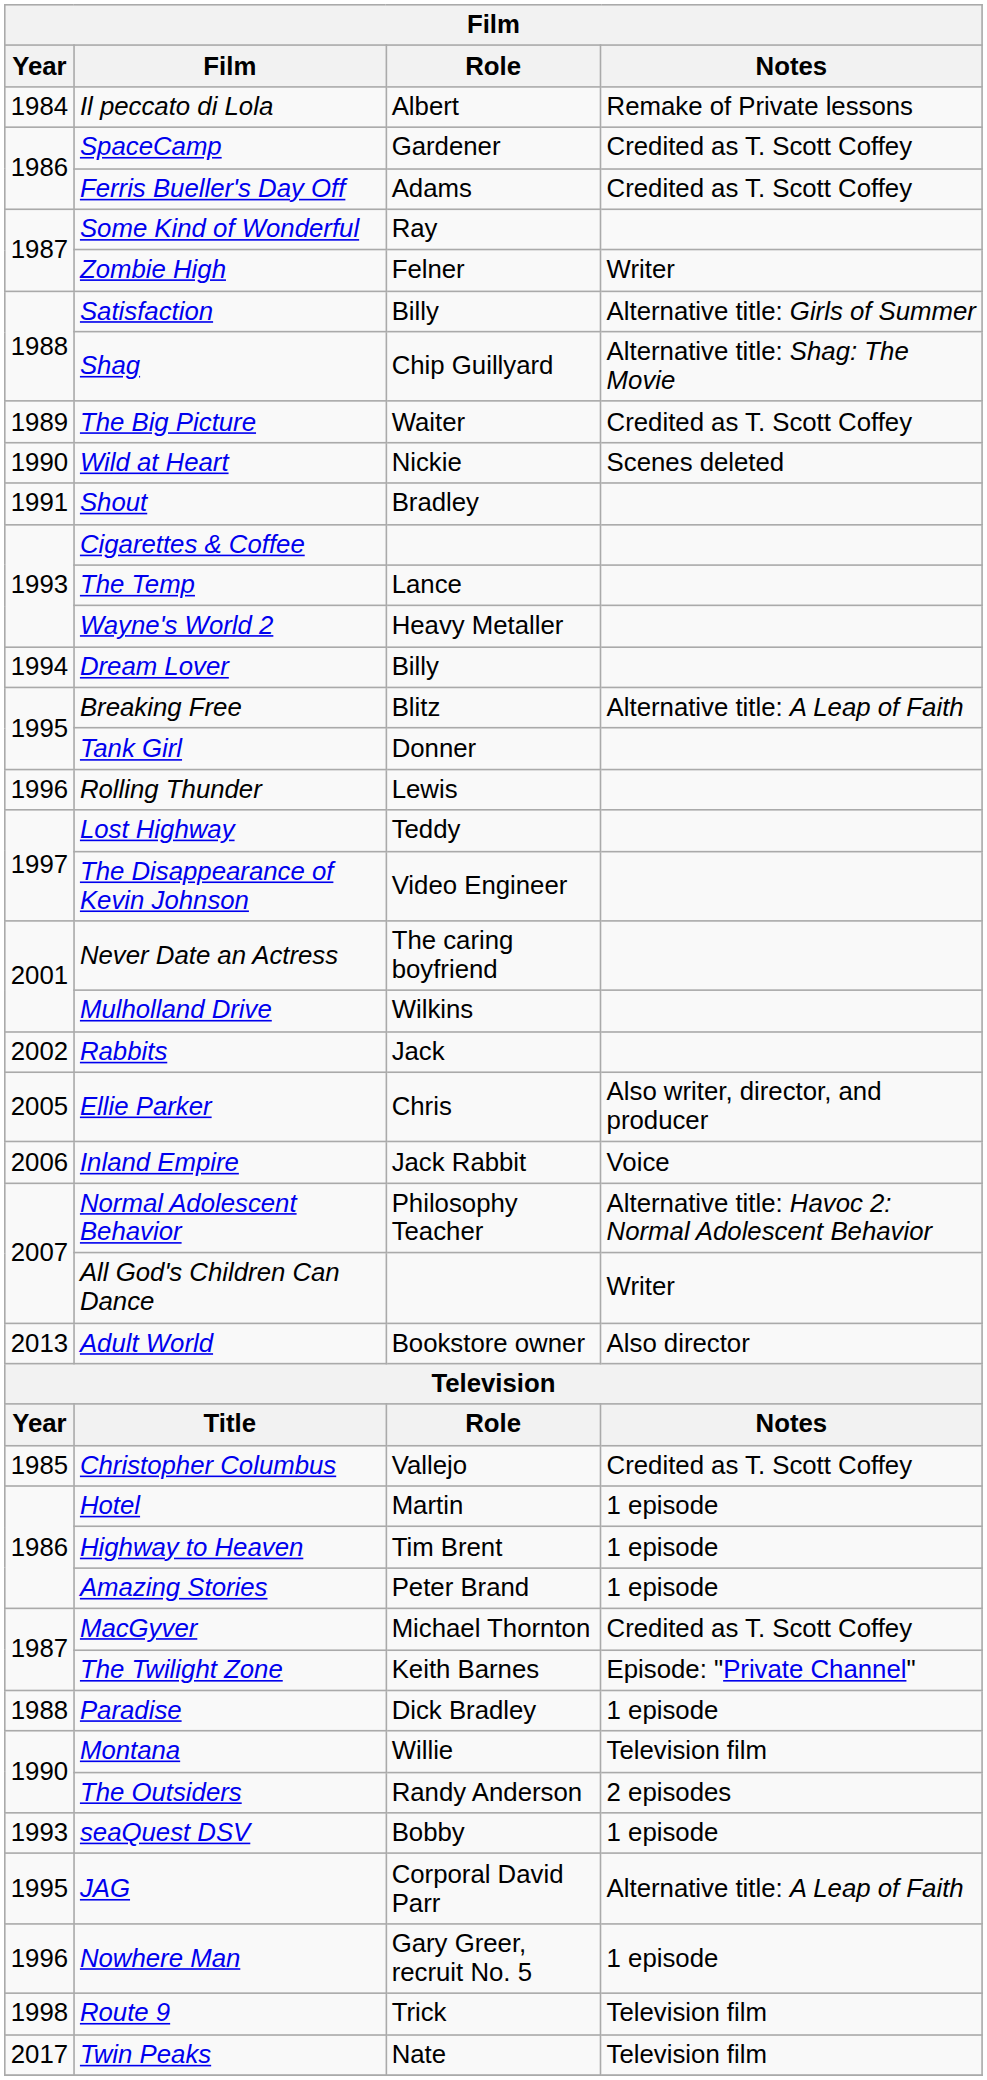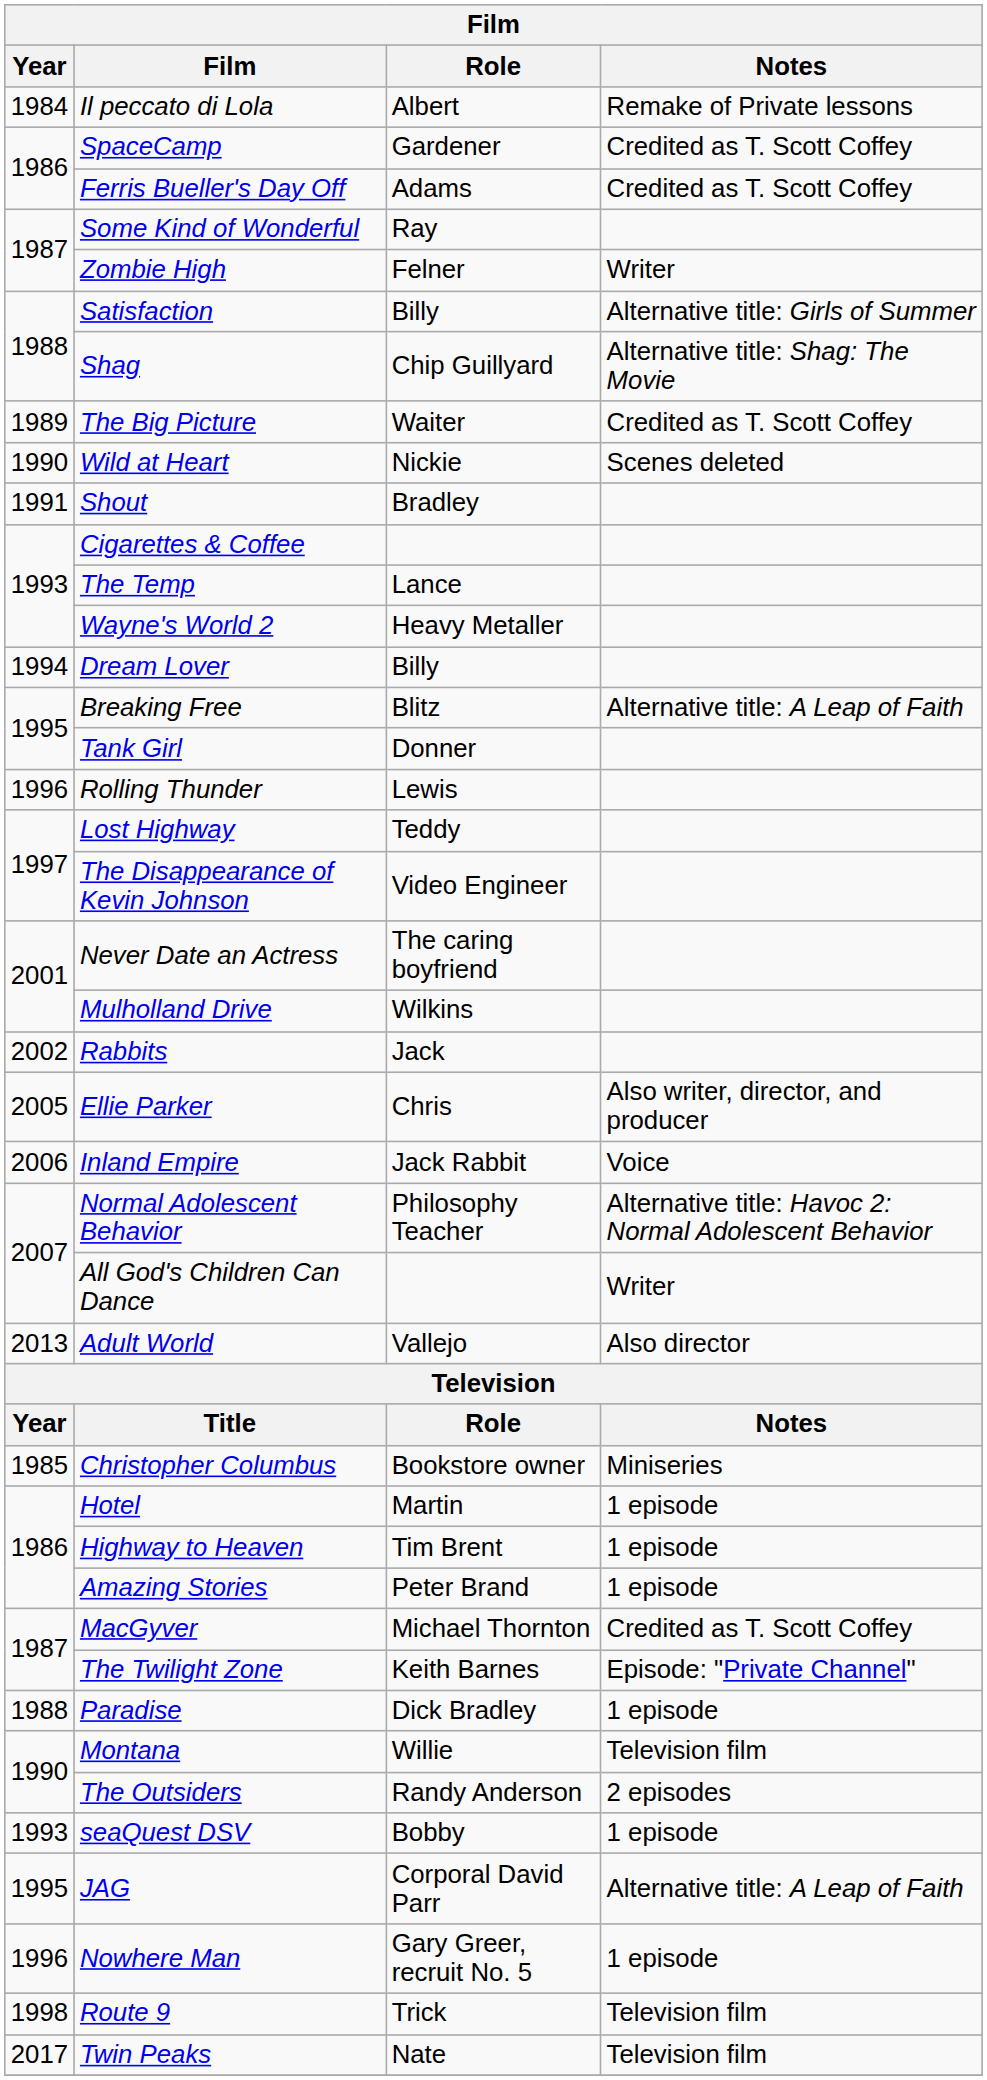 <table class="wikitable">
 <tr>
 <th colspan="4">Film</th>
 </tr>
 <tr>
 <th>Year</th>
 <th>Film</th>
 <th>Role</th>
 <th>Notes</th>
 </tr>
 <tr>
 <td>1984</td>
 <td><em>Il peccato di Lola</em></td>
 <td>Albert</td>
 <td>Remake of Private lessons</td>
 </tr>
 <tr>
 <td rowspan=2>1986</td>
 <td><em><a href='#'>SpaceCamp</a></em></td>
 <td>Gardener</td>
 <td>Credited as T. Scott Coffey</td>
 </tr>
 <tr>
 <td><em><a href='#'>Ferris Bueller's Day Off</a></em></td>
 <td>Adams</td>
 <td>Credited as T. Scott Coffey</td>
 </tr>
 <tr>
 <td rowspan=2>1987</td>
 <td><em><a href='#'>Some Kind of Wonderful</a></em></td>
 <td>Ray</td>
 <td></td>
 </tr>
 <tr>
 <td><em><a href='#'>Zombie High</a></em></td>
 <td>Felner</td>
 <td>Writer</td>
 </tr>
 <tr>
 <td rowspan=2>1988</td>
 <td><em><a href='#'>Satisfaction</a></em></td>
 <td>Billy</td>
 <td>Alternative title: <em>Girls of Summer</em></td>
 </tr>
 <tr>
 <td><em><a href='#'>Shag</a></em></td>
 <td>Chip Guillyard</td>
 <td>Alternative title: <em>Shag: The Movie</em></td>
 </tr>
 <tr>
 <td>1989</td>
 <td><em><a href='#'>The Big Picture</a></em></td>
 <td>Waiter</td>
 <td>Credited as T. Scott Coffey</td>
 </tr>
 <tr>
 <td>1990</td>
 <td><em><a href='#'>Wild at Heart</a></em></td>
 <td>Nickie</td>
 <td>Scenes deleted</td>
 </tr>
 <tr>
 <td>1991</td>
 <td><em><a href='#'>Shout</a></em></td>
 <td>Bradley</td>
 <td></td>
 </tr>
 <tr>
 <td rowspan=3>1993</td>
 <td><em><a href='#'>Cigarettes & Coffee</a></em></td>
 <td></td>
 <td></td>
 </tr>
 <tr>
 <td><em><a href='#'>The Temp</a></em></td>
 <td>Lance</td>
 <td></td>
 </tr>
 <tr>
 <td><em><a href='#'>Wayne's World 2</a></em></td>
 <td>Heavy Metaller</td>
 <td></td>
 </tr>
 <tr>
 <td>1994</td>
 <td><em><a href='#'>Dream Lover</a></em></td>
 <td>Billy</td>
 <td></td>
 </tr>
 <tr>
 <td rowspan=2>1995</td>
 <td><em>Breaking Free</em></td>
 <td>Blitz</td>
 <td>Alternative title: <em>A Leap of Faith</em></td>
 </tr>
 <tr>
 <td><em><a href='#'>Tank Girl</a></em></td>
 <td>Donner</td>
 <td></td>
 </tr>
 <tr>
 <td>1996</td>
 <td><em>Rolling Thunder</em></td>
 <td>Lewis</td>
 <td></td>
 </tr>
 <tr>
 <td rowspan=2>1997</td>
 <td><em><a href='#'>Lost Highway</a></em></td>
 <td>Teddy</td>
 <td></td>
 </tr>
 <tr>
 <td><em><a href='#'>The Disappearance of Kevin Johnson</a></em></td>
 <td>Video Engineer</td>
 <td></td>
 </tr>
 <tr>
 <td rowspan=2>2001</td>
 <td><em>Never Date an Actress</em></td>
 <td>The caring boyfriend</td>
 <td></td>
 </tr>
 <tr>
 <td><em><a href='#'>Mulholland Drive</a></em></td>
 <td>Wilkins</td>
 <td></td>
 </tr>
 <tr>
 <td>2002</td>
 <td><em><a href='#'>Rabbits</a></em></td>
 <td>Jack</td>
 <td></td>
 </tr>
 <tr>
 <td>2005</td>
 <td><em><a href='#'>Ellie Parker</a></em></td>
 <td>Chris</td>
 <td>Also writer, director, and producer</td>
 </tr>
 <tr>
 <td>2006</td>
 <td><em><a href='#'>Inland Empire</a></em></td>
 <td>Jack Rabbit</td>
 <td>Voice</td>
 </tr>
 <tr>
 <td rowspan=2>2007</td>
 <td><em><a href='#'>Normal Adolescent Behavior</a></em></td>
 <td>Philosophy Teacher</td>
 <td>Alternative title: <em>Havoc 2: Normal Adolescent Behavior</em></td>
 </tr>
 <tr>
 <td><em>All God's Children Can Dance</em></td>
 <td></td>
 <td>Writer</td>
 </tr>
 <tr>
 <td>2013</td>
 <td><em><a href='#'>Adult World</a></em></td>
-<td>Bookstore owner</td>
+<td>Vallejo</td>
 <td>Also director</td>
 </tr>
 <tr>
 <th colspan="4">Television</th>
 </tr>
 <tr>
 <th>Year</th>
 <th>Title</th>
 <th>Role</th>
 <th>Notes</th>
 </tr>
 <tr>
 <td>1985</td>
 <td><em><a href='#'>Christopher Columbus</a></em></td>
-<td>Vallejo</td>
-<td>Credited as T. Scott Coffey</td>
+<td>Bookstore owner</td>
+<td>Miniseries</td>
 </tr>
 <tr>
 <td rowspan=3>1986</td>
 <td><em><a href='#'>Hotel</a></em></td>
 <td>Martin</td>
 <td>1 episode</td>
 </tr>
 <tr>
 <td><em><a href='#'>Highway to Heaven</a></em></td>
 <td>Tim Brent</td>
 <td>1 episode</td>
 </tr>
 <tr>
 <td><em><a href='#'>Amazing Stories</a></em></td>
 <td>Peter Brand</td>
 <td>1 episode</td>
 </tr>
 <tr>
 <td rowspan=2>1987</td>
 <td><em><a href='#'>MacGyver</a></em></td>
 <td>Michael Thornton</td>
 <td>Credited as T. Scott Coffey</td>
 </tr>
 <tr>
 <td><em><a href='#'>The Twilight Zone</a></em></td>
 <td>Keith Barnes</td>
 <td>Episode: "<a href='#'>Private Channel</a>"</td>
 </tr>
 <tr>
 <td>1988</td>
 <td><em><a href='#'>Paradise</a></em></td>
 <td>Dick Bradley</td>
 <td>1 episode</td>
 </tr>
 <tr>
 <td rowspan=2>1990</td>
 <td><em><a href='#'>Montana</a></em></td>
 <td>Willie</td>
 <td>Television film</td>
 </tr>
 <tr>
 <td><em><a href='#'>The Outsiders</a></em></td>
 <td>Randy Anderson</td>
 <td>2 episodes</td>
 </tr>
 <tr>
 <td>1993</td>
 <td><em><a href='#'>seaQuest DSV</a></em></td>
 <td>Bobby</td>
 <td>1 episode</td>
 </tr>
 <tr>
 <td>1995</td>
 <td><em><a href='#'>JAG</a></em></td>
 <td>Corporal David Parr</td>
 <td>Alternative title: <em>A Leap of Faith</em></td>
 </tr>
 <tr>
 <td>1996</td>
 <td><em><a href='#'>Nowhere Man</a></em></td>
 <td>Gary Greer, recruit No. 5</td>
 <td>1 episode</td>
 </tr>
 <tr>
 <td>1998</td>
 <td><em><a href='#'>Route 9</a></em></td>
 <td>Trick</td>
 <td>Television film</td>
 </tr>
 <tr>
 <td>2017</td>
 <td><em><a href='#'>Twin Peaks</a></em></td>
 <td>Nate</td>
 <td>Television film</td>
 </tr>
 <tr>
 </tr>
 </table>
